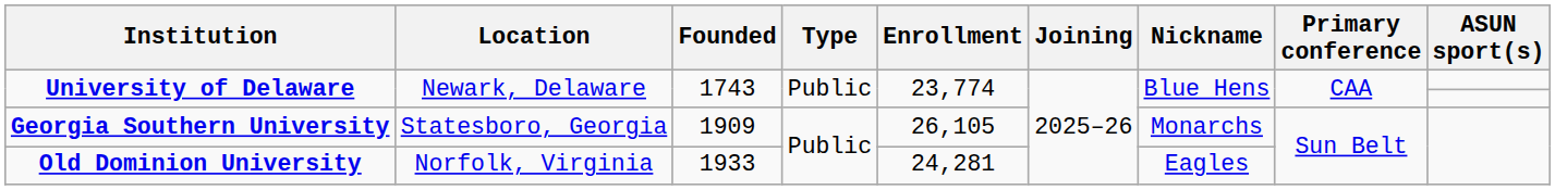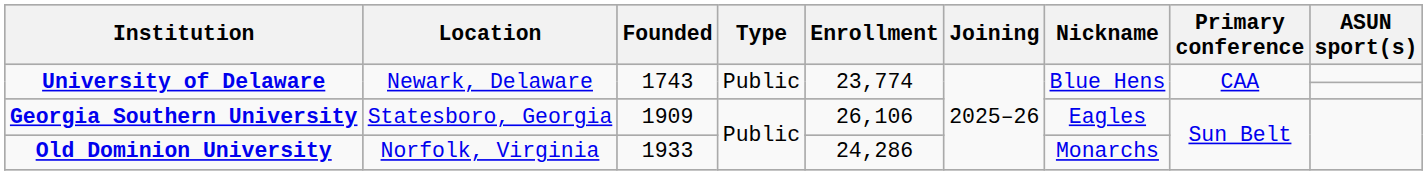 <table class="wikitable sortable" style="text-align: center">
 <tr>
 <th>Institution</th>
 <th>Location</th>
 <th>Founded</th>
 <th>Type</th>
 <th>Enrollment</th>
 <th>Joining</th>
 <th>Nickname</th>
 <th>Primary<br>conference</th>
 <th>ASUN<br>sport(s)</th>
 </tr>
 <tr>
 <td rowspan=2><strong><a href='#'>University of Delaware</a></strong></td>
 <td rowspan=2><a href='#'>Newark, Delaware</a></td>
 <td rowspan=2>1743</td>
 <td rowspan=2>Public</td>
 <td rowspan=2>23,774</td>
 <td rowspan=4>2025–26</td>
 <td rowspan=2><a href='#'>Blue Hens</a></td>
 <td rowspan=2><a href='#'>CAA</a><br></td>
 <td></td>
 </tr>
 <tr>
 <td></td>
 </tr>
 <tr>
 <td><strong><a href='#'>Georgia Southern University</a></strong></td>
 <td><a href='#'>Statesboro, Georgia</a></td>
 <td>1909</td>
 <td rowspan="2">Public</td>
-<td>26,105</td>
-<td><a href='#'>Monarchs</a></td>
+<td>26,106</td>
+<td><a href='#'>Eagles</a></td>
 <td rowspan="2"><a href='#'>Sun Belt</a></td>
 <td rowspan="2"></td>
 </tr>
 <tr>
 <td><strong><a href='#'>Old Dominion University</a></strong></td>
 <td><a href='#'>Norfolk, Virginia</a></td>
 <td>1933</td>
-<td>24,281</td>
-<td><a href='#'>Eagles</a></td>
+<td>24,286</td>
+<td><a href='#'>Monarchs</a></td>
 </tr>
 </table>
